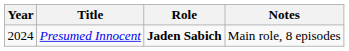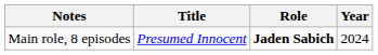 <table class="wikitable sortable">
 <tr>
-<th>Year</th>
+<th class="unsortable">Notes</th>
 <th>Title</th>
 <th>Role</th>
-<th class="unsortable">Notes</th>
+<th>Year</th>
 </tr>
 <tr>
-<td>2024</td>
+<td>Main role, 8 episodes</td>
 <td><em><a href='#'>Presumed Innocent</a></em></td>
 <td><strong>Jaden Sabich</strong></td>
-<td>Main role, 8 episodes</td>
+<td>2024</td>
 </tr>
 </table>
